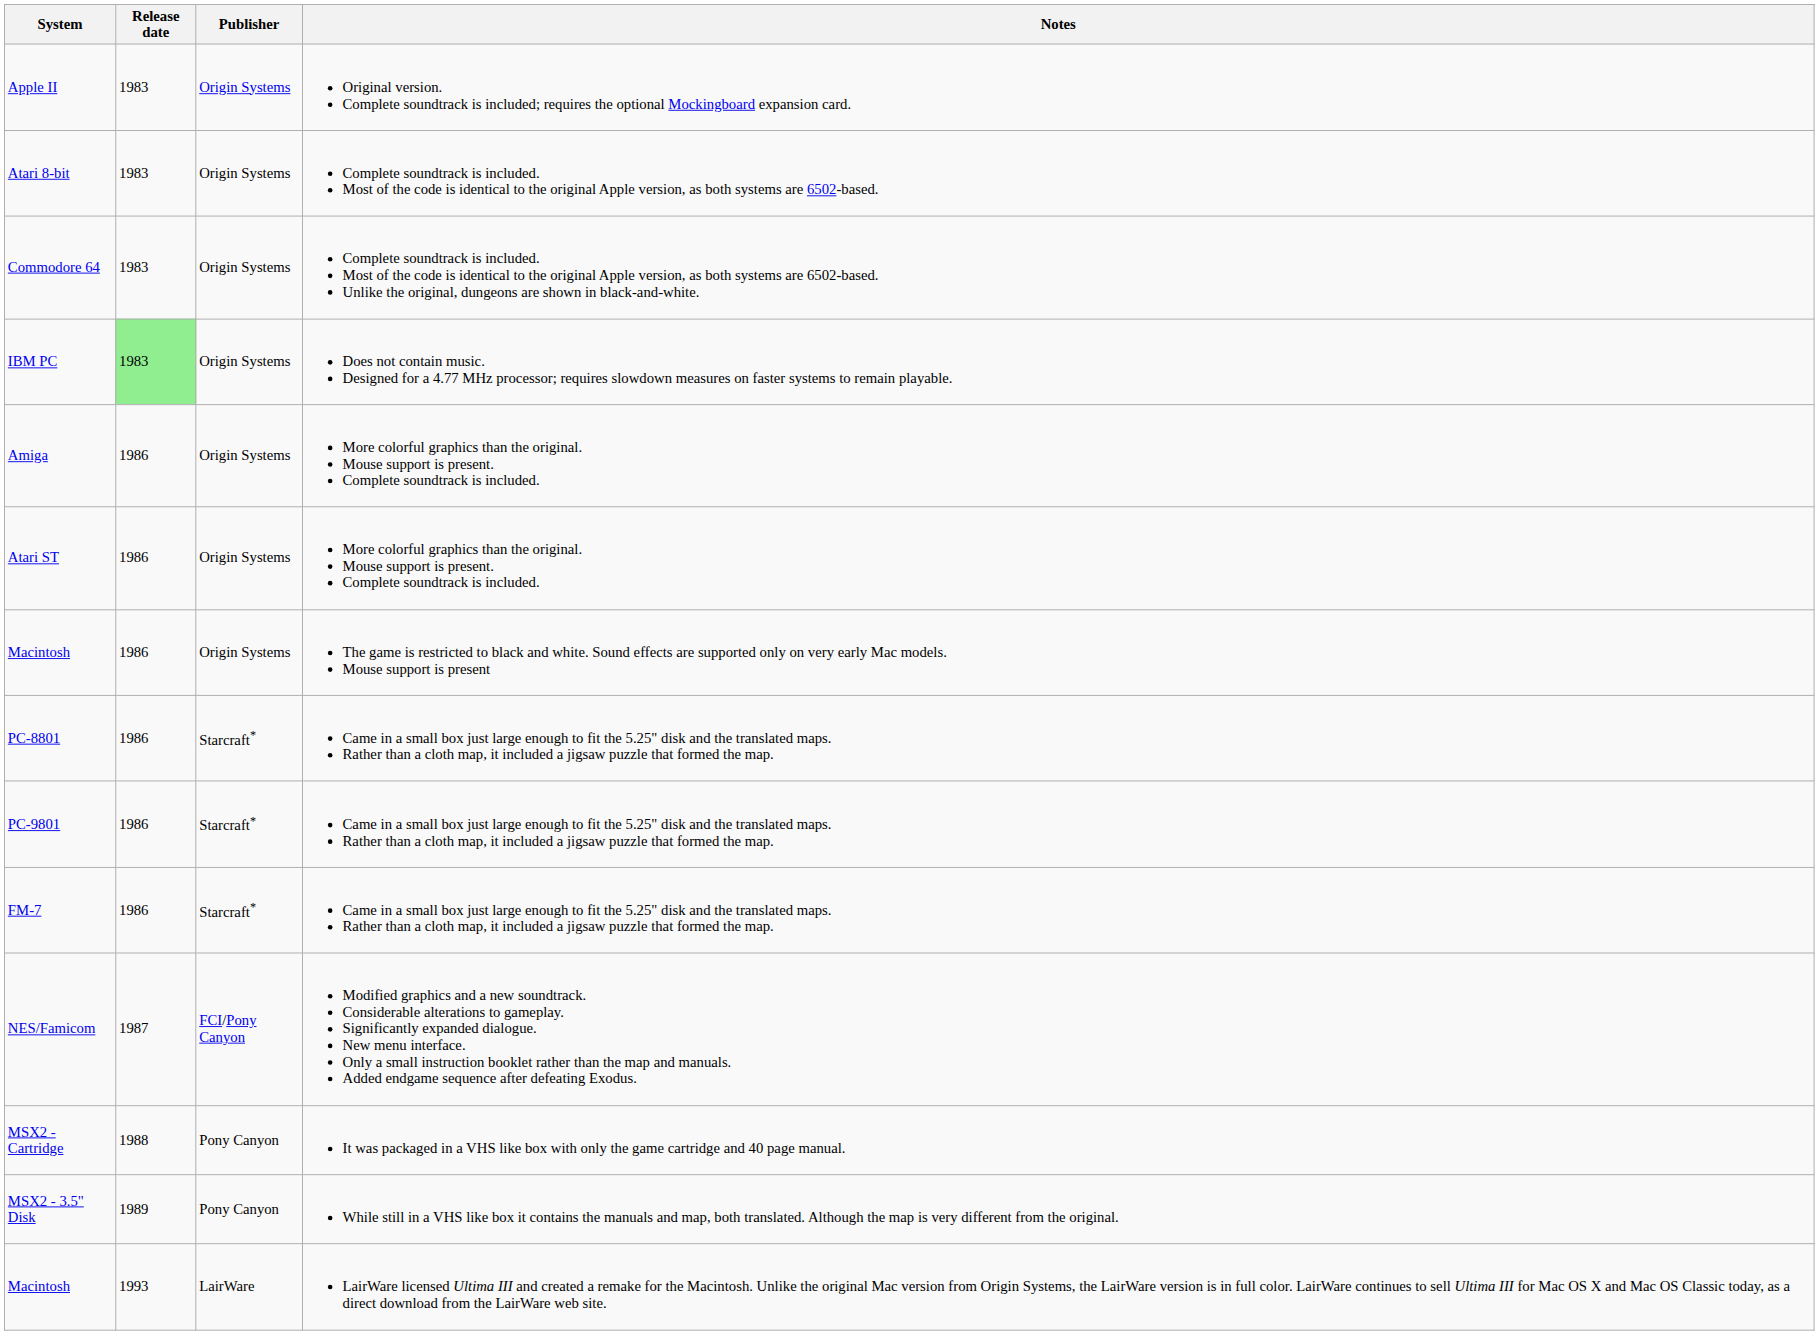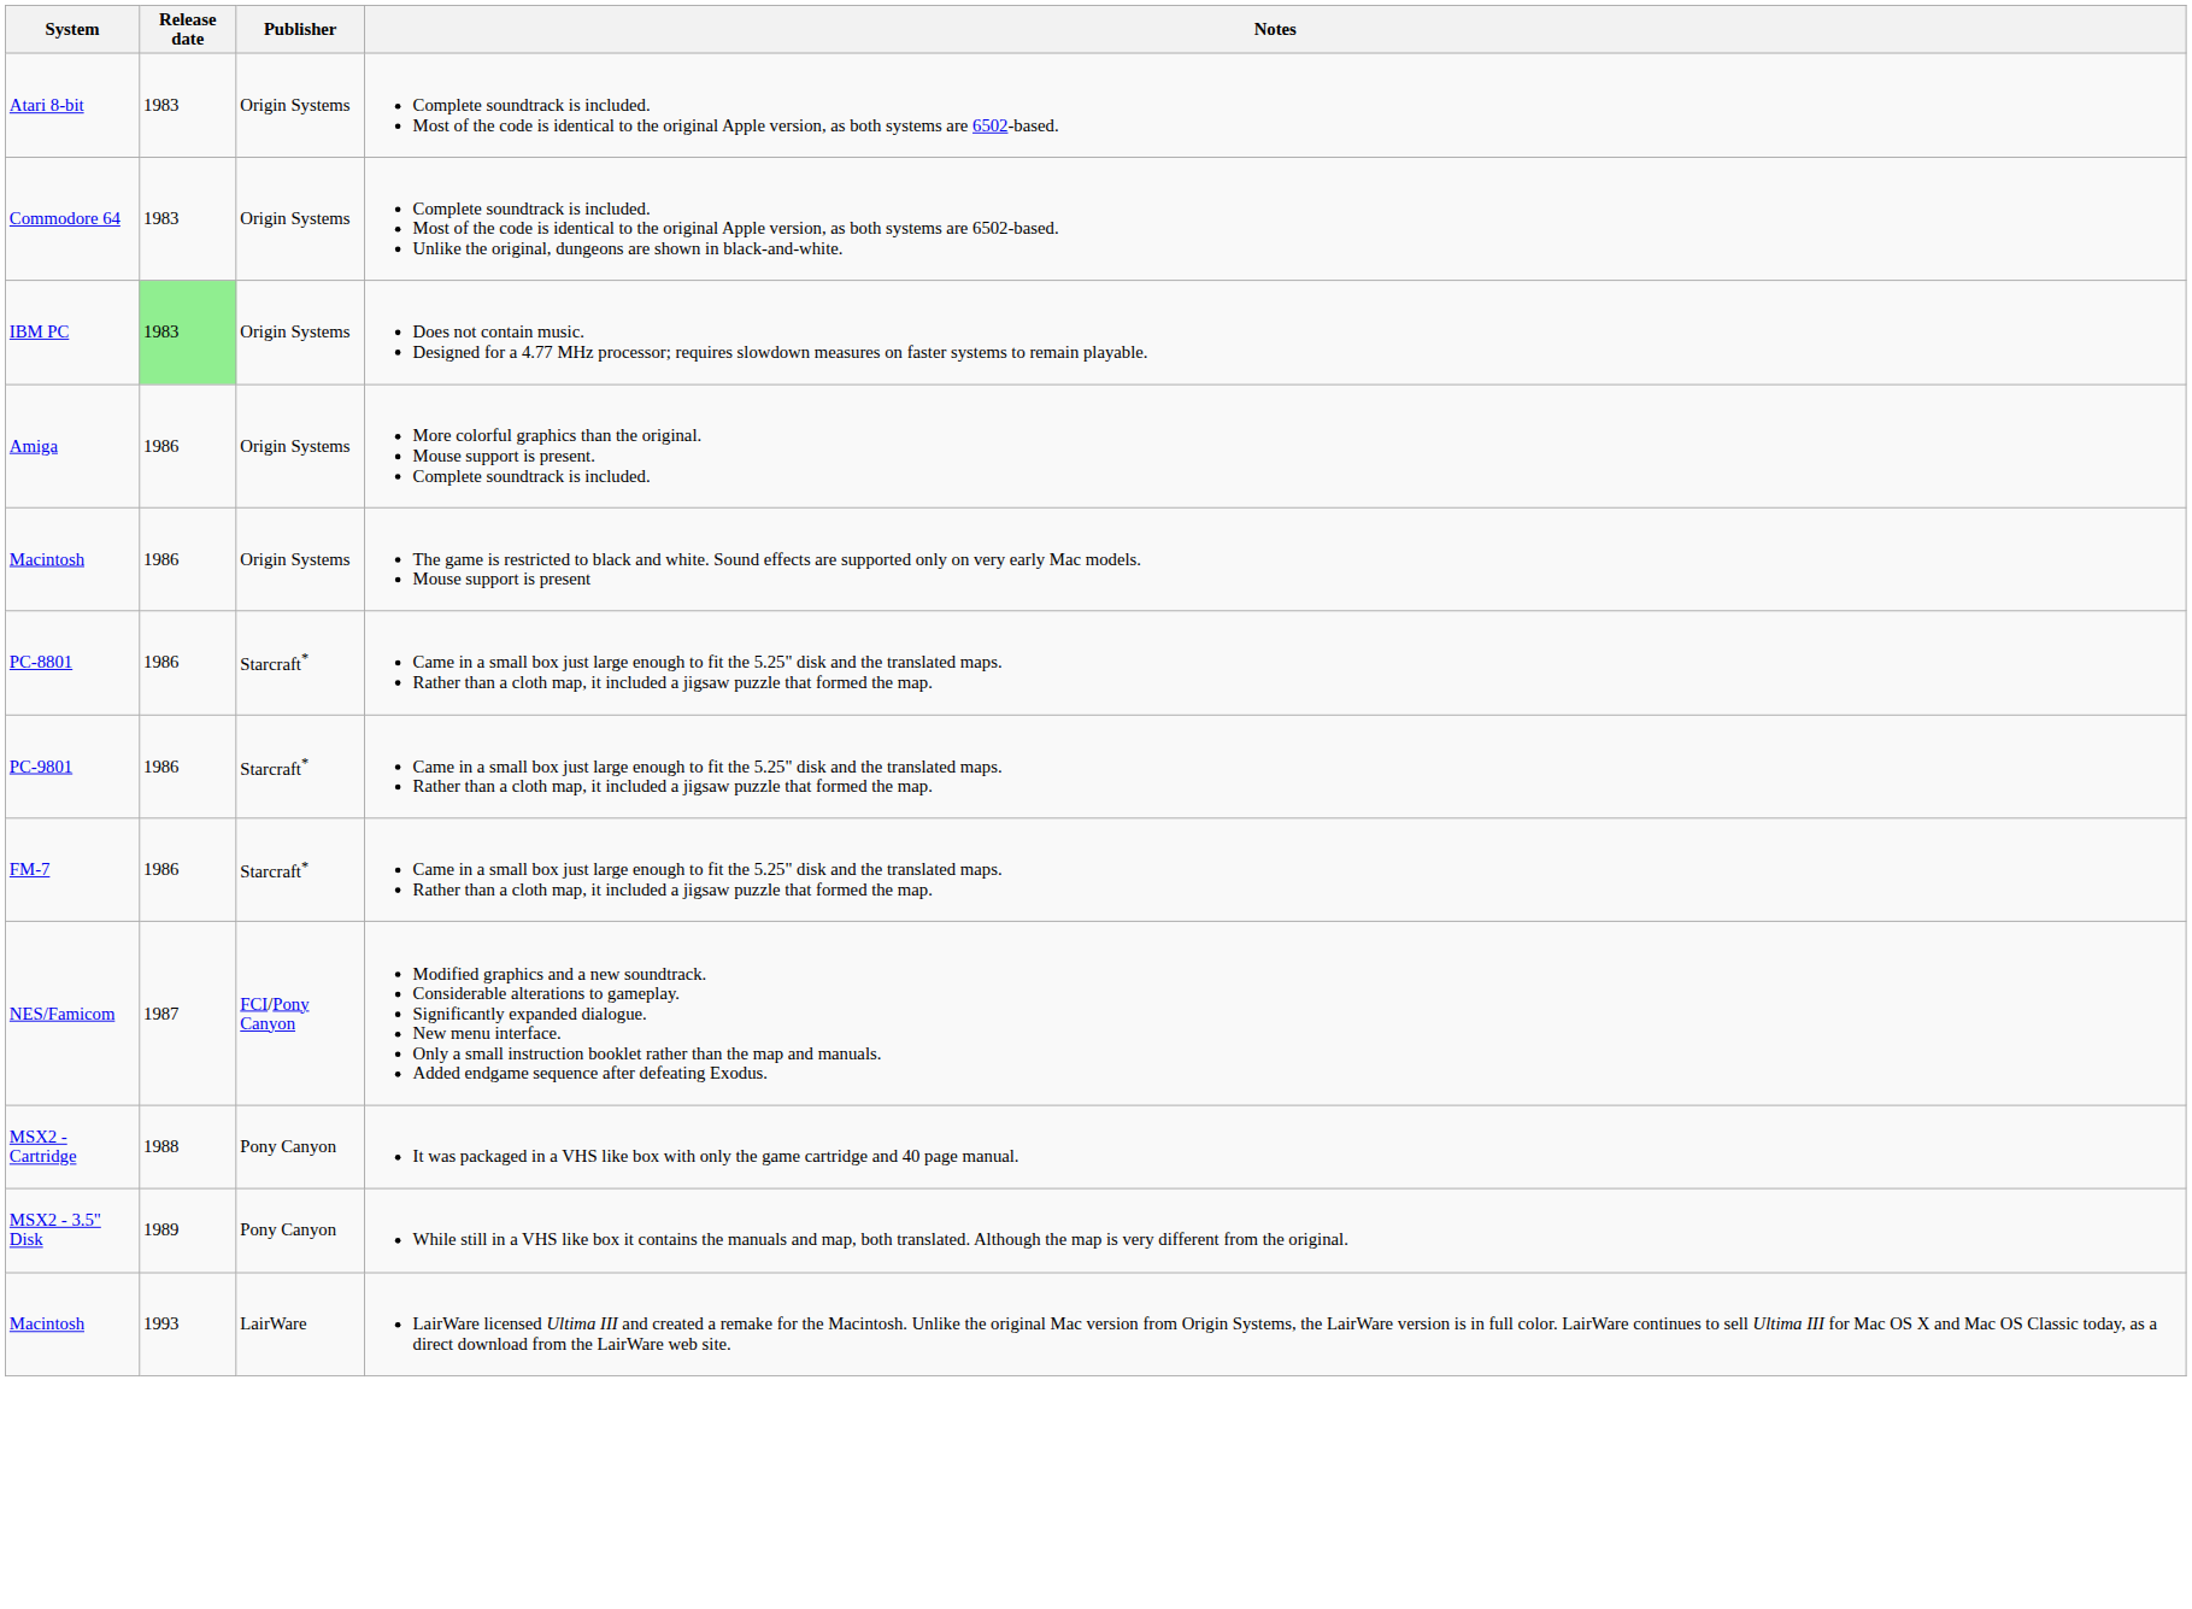 <table class="wikitable sortable">
 <tr>
 <th>System</th>
 <th>Release date</th>
 <th>Publisher</th>
 <th>Notes</th>
-</tr>
-<tr>
-<td><a href='#'>Apple II</a></td>
-<td>1983</td>
-<td><a href='#'>Origin Systems</a></td>
-<td><br><ul><li>Original version.</li><li>Complete soundtrack is included; requires the optional <a href='#'>Mockingboard</a> expansion card.</li></ul></td>
 </tr>
 <tr>
 <td><a href='#'>Atari 8-bit</a></td>
 <td>1983</td>
 <td>Origin Systems</td>
 <td><br><ul><li>Complete soundtrack is included.</li><li>Most of the code is identical to the original Apple version, as both systems are <a href='#'>6502</a>-based.</li></ul></td>
 </tr>
 <tr>
 <td><a href='#'>Commodore 64</a></td>
 <td>1983</td>
 <td>Origin Systems</td>
 <td><br><ul><li>Complete soundtrack is included.</li><li>Most of the code is identical to the original Apple version, as both systems are 6502-based.</li><li>Unlike the original, dungeons are shown in black-and-white.</li></ul></td>
 </tr>
 <tr>
 <td><a href='#'>IBM PC</a></td>
 <td style="background: lightgreen;">1983</td>
 <td>Origin Systems</td>
 <td><br><ul><li>Does not contain music.</li><li>Designed for a 4.77 MHz processor; requires slowdown measures on faster systems to remain playable.</li></ul></td>
 </tr>
 <tr>
 <td><a href='#'>Amiga</a></td>
-<td>1986</td>
-<td>Origin Systems</td>
-<td><br><ul><li>More colorful graphics than the original.</li><li>Mouse support is present.</li><li>Complete soundtrack is included.</li></ul></td>
-</tr>
-<tr>
-<td><a href='#'>Atari ST</a></td>
 <td>1986</td>
 <td>Origin Systems</td>
 <td><br><ul><li>More colorful graphics than the original.</li><li>Mouse support is present.</li><li>Complete soundtrack is included.</li></ul></td>
 </tr>
 <tr>
 <td><a href='#'>Macintosh</a></td>
 <td>1986</td>
 <td>Origin Systems</td>
 <td><br><ul><li>The game is restricted to black and white. Sound effects are supported only on very early Mac models.</li><li>Mouse support is present</li></ul></td>
 </tr>
 <tr>
 <td><a href='#'>PC-8801</a></td>
 <td>1986</td>
 <td>Starcraft<sup>*</sup></td>
 <td><br><ul><li>Came in a small box just large enough to fit the 5.25" disk and the translated maps.</li><li>Rather than a cloth map, it included a jigsaw puzzle that formed the map.</li></ul></td>
 </tr>
 <tr>
 <td><a href='#'>PC-9801</a></td>
 <td>1986</td>
 <td>Starcraft<sup>*</sup></td>
 <td><br><ul><li>Came in a small box just large enough to fit the 5.25" disk and the translated maps.</li><li>Rather than a cloth map, it included a jigsaw puzzle that formed the map.</li></ul></td>
 </tr>
 <tr>
 <td><a href='#'>FM-7</a></td>
 <td>1986</td>
 <td>Starcraft<sup>*</sup></td>
 <td><br><ul><li>Came in a small box just large enough to fit the 5.25" disk and the translated maps.</li><li>Rather than a cloth map, it included a jigsaw puzzle that formed the map.</li></ul></td>
 </tr>
 <tr>
 <td><a href='#'>NES/Famicom</a></td>
 <td>1987</td>
 <td><a href='#'>FCI</a>/<a href='#'>Pony Canyon</a></td>
 <td><br><ul><li>Modified graphics and a new soundtrack.</li><li>Considerable alterations to gameplay.</li><li>Significantly expanded dialogue.</li><li>New menu interface.</li><li>Only a small instruction booklet rather than the map and manuals.</li><li>Added endgame sequence after defeating Exodus.</li></ul></td>
 </tr>
 <tr>
 <td><a href='#'>MSX2 - Cartridge</a></td>
 <td>1988</td>
 <td>Pony Canyon</td>
 <td><br><ul><li>It was packaged in a VHS like box with only the game cartridge and 40 page manual.</li></ul></td>
 </tr>
 <tr>
 <td><a href='#'>MSX2 - 3.5" Disk</a></td>
 <td>1989</td>
 <td>Pony Canyon</td>
 <td><br><ul><li>While still in a VHS like box it contains the manuals and map, both translated. Although the map is very different from the original.</li></ul></td>
 </tr>
 <tr>
 <td><a href='#'>Macintosh</a></td>
 <td>1993</td>
 <td>LairWare</td>
 <td><br><ul><li>LairWare licensed <em>Ultima III</em> and created a remake for the Macintosh. Unlike the original Mac version from Origin Systems, the LairWare version is in full color. LairWare continues to sell <em>Ultima III</em> for Mac OS X and Mac OS Classic today, as a direct download from the LairWare web site.</li></ul></td>
 </tr>
 </table>
